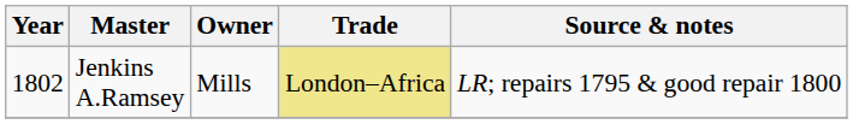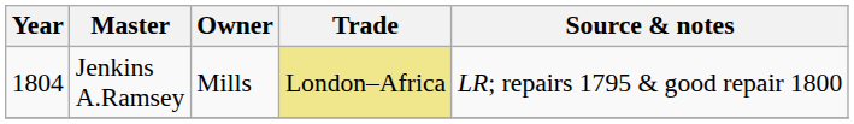 <table class=" wikitable">
 <tr>
 <th>Year</th>
 <th>Master</th>
 <th>Owner</th>
 <th>Trade</th>
 <th>Source & notes</th>
 </tr>
 <tr>
-<td>1802</td>
+<td>1804</td>
 <td>Jenkins<br>A.Ramsey</td>
 <td>Mills</td>
 <td style="background: khaki;">London–Africa</td>
 <td><em>LR</em>; repairs 1795 & good repair 1800</td>
 </tr>
 <tr>
 </tr>
 </table>
